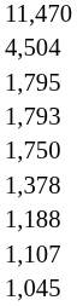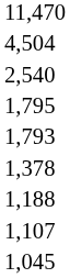 <table>
 <tr>
 <td></td>
 <td>11,470</td>
 </tr>
 <tr>
 <td></td>
 <td>4,504</td>
 </tr>
 <tr>
 <td></td>
+<td>2,540</td>
+</tr>
+<tr>
+<td></td>
 <td>1,795</td>
 </tr>
 <tr>
 <td></td>
 <td>1,793</td>
-</tr>
-<tr>
-<td></td>
-<td>1,750</td>
 </tr>
 <tr>
 <td></td>
 <td>1,378</td>
 </tr>
 <tr>
 <td></td>
 <td>1,188</td>
 </tr>
 <tr>
 <td></td>
 <td>1,107</td>
 </tr>
 <tr>
 <td></td>
 <td>1,045</td>
 </tr>
 </table>
